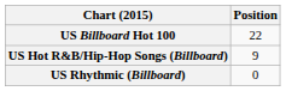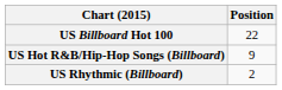 <table class="wikitable sortable plainrowheaders" style="text-align:center">
 <tr>
 <th scope="col">Chart (2015)</th>
 <th scope="col">Position</th>
 </tr>
 <tr>
 <th scope="row">US <em>Billboard</em> Hot 100</th>
 <td>22</td>
 </tr>
 <tr>
 <th scope="row">US Hot R&B/Hip-Hop Songs (<em>Billboard</em>)</th>
 <td>9</td>
 </tr>
 <tr>
 <th scope="row">US Rhythmic (<em>Billboard</em>)</th>
-<td>0</td>
+<td>2</td>
 </tr>
 </table>
